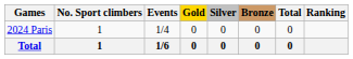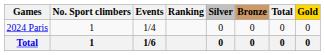 <table class="wikitable sortable" style="text-align:center">
 <tr>
 <th>Games</th>
 <th>No. Sport climbers</th>
 <th>Events</th>
-<th style="background-color:gold;">Gold</th>
+<th>Ranking</th>
 <th style="background-color:silver;">Silver</th>
 <th style="background-color:#c96;">Bronze</th>
 <th>Total</th>
-<th>Ranking</th>
+<th style="background-color:gold;">Gold</th>
 </tr>
 <tr>
 <td><a href='#'>2024 Paris</a></td>
 <td>1</td>
 <td>1/4</td>
+<td></td>
 <td>0</td>
 <td>0</td>
 <td>0</td>
 <td>0</td>
-<td></td>
 </tr>
 <tr>
 <th><a href='#'>Total</a></th>
 <th>1</th>
 <th>1/6</th>
+<th></th>
 <th>0</th>
 <th>0</th>
 <th>0</th>
 <th>0</th>
-<th></th>
 </tr>
 </table>
